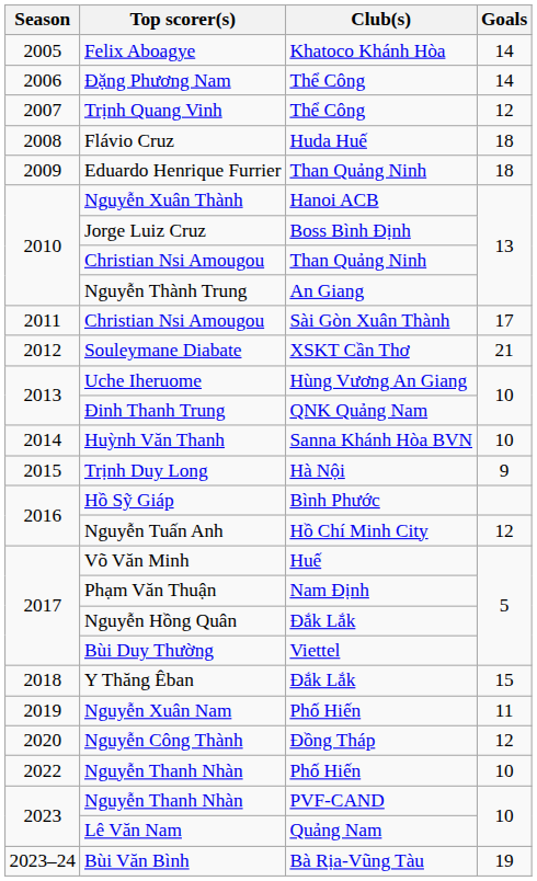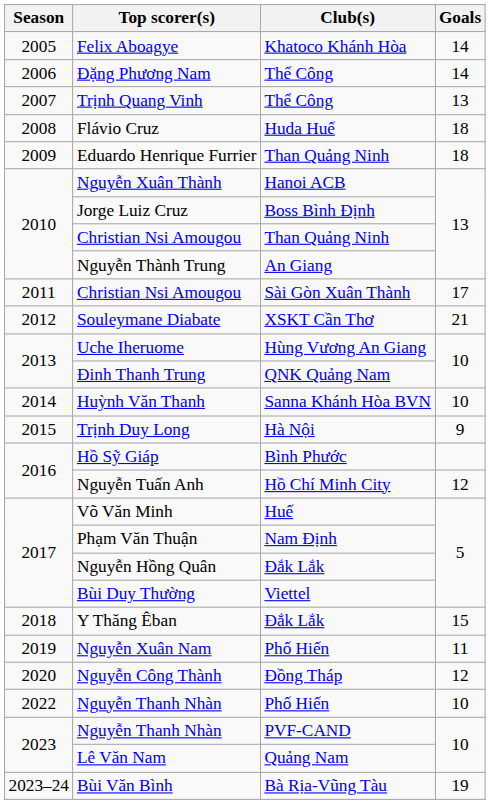 <table class="wikitable sortable" style="text-align:center;">
 <tr>
 <th>Season</th>
 <th>Top scorer(s)</th>
 <th>Club(s)</th>
 <th>Goals</th>
 </tr>
 <tr>
 <td>2005</td>
 <td style="text-align:left;"> <a href='#'>Felix Aboagye</a></td>
 <td style="text-align:left;"><a href='#'>Khatoco Khánh Hòa</a></td>
 <td>14</td>
 </tr>
 <tr>
 <td>2006</td>
 <td style="text-align:left;"> <a href='#'>Đặng Phương Nam</a></td>
 <td style="text-align:left;"><a href='#'>Thể Công</a></td>
 <td>14</td>
 </tr>
 <tr>
 <td>2007</td>
 <td style="text-align:left;"> <a href='#'>Trịnh Quang Vinh</a></td>
 <td style="text-align:left;"><a href='#'>Thể Công</a></td>
-<td>12</td>
+<td>13</td>
 </tr>
 <tr>
 <td>2008</td>
 <td style="text-align:left;"> Flávio Cruz</td>
 <td style="text-align:left;"><a href='#'>Huda Huế</a></td>
 <td>18</td>
 </tr>
 <tr>
 <td>2009</td>
 <td style="text-align:left;"> Eduardo Henrique Furrier</td>
 <td style="text-align:left;"><a href='#'>Than Quảng Ninh</a></td>
 <td>18</td>
 </tr>
 <tr>
 <td rowspan=4>2010</td>
 <td style="text-align:left;"> <a href='#'>Nguyễn Xuân Thành</a></td>
 <td style="text-align:left;"><a href='#'>Hanoi ACB</a></td>
 <td rowspan=4>13</td>
 </tr>
 <tr>
 <td style="text-align:left;"> Jorge Luiz Cruz</td>
 <td style="text-align:left;"><a href='#'>Boss Bình Định</a></td>
 </tr>
 <tr>
 <td style="text-align:left;"> <a href='#'>Christian Nsi Amougou</a></td>
 <td style="text-align:left;"><a href='#'>Than Quảng Ninh</a></td>
 </tr>
 <tr>
 <td style="text-align:left;"> Nguyễn Thành Trung</td>
 <td style="text-align:left;"><a href='#'>An Giang</a></td>
 </tr>
 <tr>
 <td>2011</td>
 <td style="text-align:left;"> <a href='#'>Christian Nsi Amougou</a></td>
 <td style="text-align:left;"><a href='#'>Sài Gòn Xuân Thành</a></td>
 <td>17</td>
 </tr>
 <tr>
 <td>2012</td>
 <td align="left"> <a href='#'>Souleymane Diabate</a></td>
 <td style="text-align:left;"><a href='#'>XSKT Cần Thơ</a></td>
 <td>21</td>
 </tr>
 <tr>
 <td rowspan=2>2013</td>
 <td style="text-align:left;"> <a href='#'>Uche Iheruome</a></td>
 <td style="text-align:left;"><a href='#'>Hùng Vương An Giang</a></td>
 <td rowspan=2>10</td>
 </tr>
 <tr>
 <td style="text-align:left;"> <a href='#'>Đinh Thanh Trung</a></td>
 <td style="text-align:left;"><a href='#'>QNK Quảng Nam</a></td>
 </tr>
 <tr>
 <td>2014</td>
 <td style="text-align:left;"> <a href='#'>Huỳnh Văn Thanh</a></td>
 <td style="text-align:left;"><a href='#'>Sanna Khánh Hòa BVN</a></td>
 <td>10</td>
 </tr>
 <tr>
 <td>2015</td>
 <td align="left"> <a href='#'>Trịnh Duy Long</a></td>
 <td style="text-align:left;"><a href='#'>Hà Nội</a></td>
 <td>9</td>
 </tr>
 <tr>
 <td rowspan=2>2016</td>
 <td style="text-align:left;"> <a href='#'>Hồ Sỹ Giáp</a></td>
 <td style="text-align:left;"><a href='#'>Bình Phước</a></td>
 </tr>
 <tr>
 <td style="text-align:left;"> Nguyễn Tuấn Anh</td>
 <td style="text-align:left;"><a href='#'>Hồ Chí Minh City</a></td>
 <td>12</td>
 </tr>
 <tr>
 <td rowspan=4>2017</td>
 <td style="text-align:left;"> Võ Văn Minh</td>
 <td style="text-align:left;"><a href='#'>Huế</a></td>
 <td rowspan=4>5</td>
 </tr>
 <tr>
 <td style="text-align:left;"> Phạm Văn Thuận</td>
 <td style="text-align:left;"><a href='#'>Nam Định</a></td>
 </tr>
 <tr>
 <td style="text-align:left;"> Nguyễn Hồng Quân</td>
 <td style="text-align:left;"><a href='#'>Đắk Lắk</a></td>
 </tr>
 <tr>
 <td style="text-align:left;"> <a href='#'>Bùi Duy Thường</a></td>
 <td style="text-align:left;"><a href='#'>Viettel</a></td>
 </tr>
 <tr>
 <td>2018</td>
 <td style="text-align:left;"> Y Thăng Êban</td>
 <td style="text-align:left;"><a href='#'>Đắk Lắk</a></td>
 <td>15</td>
 </tr>
 <tr>
 <td>2019</td>
 <td style="text-align:left;"> <a href='#'>Nguyễn Xuân Nam</a></td>
 <td style="text-align:left;"><a href='#'>Phố Hiến</a></td>
 <td>11</td>
 </tr>
 <tr>
 <td>2020</td>
 <td style="text-align:left;"> <a href='#'>Nguyễn Công Thành</a></td>
 <td style="text-align:left;"><a href='#'>Đồng Tháp</a></td>
 <td>12</td>
 </tr>
 <tr>
 <td>2022</td>
 <td style="text-align:left;"> <a href='#'>Nguyễn Thanh Nhàn</a></td>
 <td style="text-align:left;"><a href='#'>Phố Hiến</a></td>
 <td>10</td>
 </tr>
 <tr>
 <td rowspan=2>2023</td>
 <td style="text-align:left;"> <a href='#'>Nguyễn Thanh Nhàn</a></td>
 <td style="text-align:left;"><a href='#'>PVF-CAND</a></td>
 <td rowspan=2>10</td>
 </tr>
 <tr>
 <td style="text-align:left;"> <a href='#'>Lê Văn Nam</a></td>
 <td style="text-align:left;"><a href='#'>Quảng Nam</a></td>
 </tr>
 <tr>
 <td>2023–24</td>
 <td style="text-align:left;"> <a href='#'>Bùi Văn Bình</a></td>
 <td style="text-align:left;"><a href='#'>Bà Rịa-Vũng Tàu</a></td>
 <td>19</td>
 </tr>
 </table>
